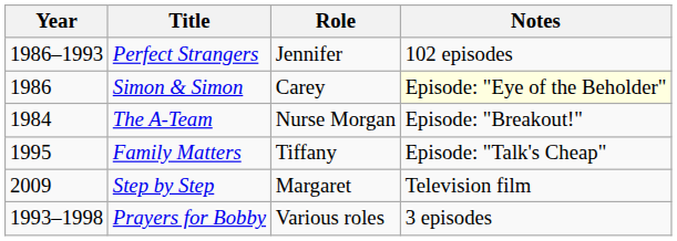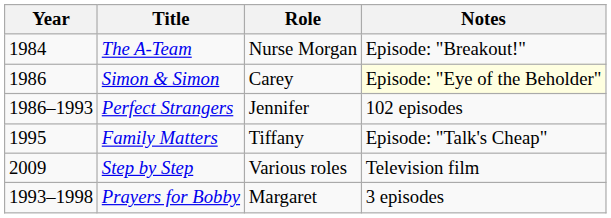 <table class="wikitable sortable">
 <tr>
 <th>Year</th>
 <th>Title</th>
 <th>Role</th>
 <th>Notes</th>
 </tr>
 <tr>
-<td>1986–1993</td>
-<td><a href='#'><em>Perfect Strangers</em></a></td>
-<td>Jennifer</td>
-<td>102 episodes</td>
+<td>1984</td>
+<td><em><a href='#'>The A-Team</a></em></td>
+<td>Nurse Morgan</td>
+<td>Episode: "Breakout!"</td>
 </tr>
 <tr>
 <td>1986</td>
 <td><em><a href='#'>Simon & Simon</a></em></td>
 <td>Carey</td>
 <td style="background: lightyellow;">Episode: "Eye of the Beholder"</td>
 </tr>
 <tr>
-<td>1984</td>
-<td><em><a href='#'>The A-Team</a></em></td>
-<td>Nurse Morgan</td>
-<td>Episode: "Breakout!"</td>
+<td>1986–1993</td>
+<td><a href='#'><em>Perfect Strangers</em></a></td>
+<td>Jennifer</td>
+<td>102 episodes</td>
 </tr>
 <tr>
 <td>1995</td>
 <td><em><a href='#'>Family Matters</a></em></td>
 <td>Tiffany</td>
 <td>Episode: "Talk's Cheap"</td>
 </tr>
 <tr>
 <td>2009</td>
 <td><a href='#'><em>Step by Step</em></a></td>
-<td>Margaret</td>
+<td>Various roles</td>
 <td>Television film</td>
 </tr>
 <tr>
 <td>1993–1998</td>
 <td><em><a href='#'>Prayers for Bobby</a></em></td>
-<td>Various roles</td>
+<td>Margaret</td>
 <td>3 episodes</td>
 </tr>
 </table>
